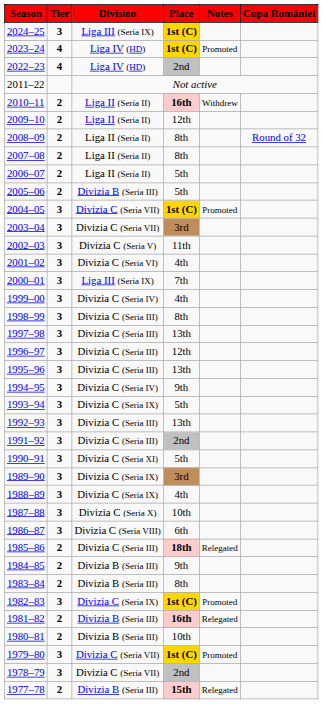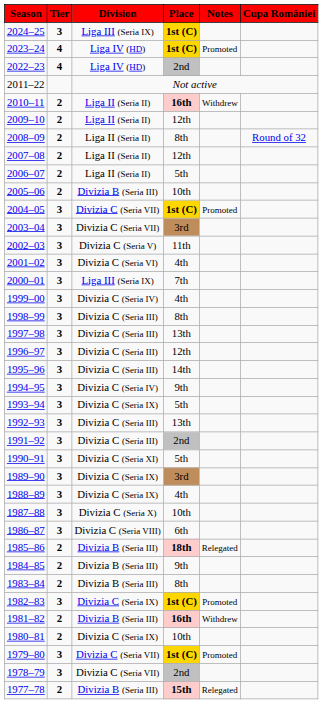 <table class="wikitable" style="text-align:center; font-size:90%">
 <tr>
 <th style="background:#FF0000;color:#000000;border:1px solid #000000;">Season</th>
 <th style="background:#FF0000;color:#000000;border:1px solid #000000;">Tier</th>
 <th style="background:#FF0000;color:#000000;border:1px solid #000000;">Division</th>
 <th style="background:#FF0000;color:#000000;border:1px solid #000000;">Place</th>
 <th style="background:#FF0000;color:#000000;border:1px solid #000000;">Notes</th>
 <th style="background:#FF0000;color:#000000;border:1px solid #000000;">Cupa României</th>
 </tr>
 <tr>
 <td><a href='#'>2024–25</a></td>
 <td><strong>3</strong></td>
 <td><a href='#'>Liga III</a> <small>(Seria IX)</small></td>
 <td align=center bgcolor=gold><strong>1st (C)</strong></td>
 <td></td>
 <td></td>
 </tr>
 <tr>
 <td><a href='#'>2023–24</a></td>
 <td><strong>4</strong></td>
 <td><a href='#'>Liga IV</a> <small>(<a href='#'>HD</a>)</small></td>
 <td align=center bgcolor=gold><strong>1st (C)</strong></td>
 <td><small>Promoted</small></td>
 <td></td>
 </tr>
 <tr>
 <td><a href='#'>2022–23</a></td>
 <td><strong>4</strong></td>
 <td><a href='#'>Liga IV</a> <small>(<a href='#'>HD</a>)</small></td>
 <td align=center bgcolor=silver>2nd</td>
 <td></td>
 <td></td>
 </tr>
 <tr>
 <td>2011–22</td>
 <td></td>
 <td align=center colspan=6><em>Not active</em></td>
 </tr>
 <tr>
 <td><a href='#'>2010–11</a></td>
 <td><strong>2</strong></td>
 <td><a href='#'>Liga II</a> <small>(Seria II)</small></td>
 <td align=center bgcolor=#FFCCCC><strong>16th</strong></td>
 <td><small>Withdrew</small></td>
 <td></td>
 </tr>
 <tr>
 <td><a href='#'>2009–10</a></td>
 <td><strong>2</strong></td>
 <td><a href='#'>Liga II</a> <small>(Seria II)</small></td>
 <td>12th</td>
 <td></td>
 <td></td>
 </tr>
 <tr>
 <td><a href='#'>2008–09</a></td>
 <td><strong>2</strong></td>
 <td>Liga II <small>(Seria II)</small></td>
 <td>8th</td>
 <td></td>
 <td><a href='#'>Round of 32</a></td>
 </tr>
 <tr>
 <td><a href='#'>2007–08</a></td>
 <td><strong>2</strong></td>
 <td>Liga II <small>(Seria II)</small></td>
-<td>8th</td>
+<td>12th</td>
 <td></td>
 <td></td>
 </tr>
 <tr>
 <td><a href='#'>2006–07</a></td>
 <td><strong>2</strong></td>
 <td>Liga II <small>(Seria II)</small></td>
 <td>5th</td>
 <td></td>
 <td></td>
 </tr>
 <tr>
 <td><a href='#'>2005–06</a></td>
 <td><strong>2</strong></td>
 <td><a href='#'>Divizia B</a> <small>(Seria III)</small></td>
-<td>5th</td>
+<td>10th</td>
 <td></td>
 <td></td>
 </tr>
 <tr>
 <td><a href='#'>2004–05</a></td>
 <td><strong>3</strong></td>
 <td><a href='#'>Divizia C</a> <small>(Seria VII)</small></td>
 <td align=center bgcolor=gold><strong>1st (C)</strong></td>
 <td><small>Promoted</small></td>
 <td></td>
 </tr>
 <tr>
 <td><a href='#'>2003–04</a></td>
 <td><strong>3</strong></td>
 <td>Divizia C <small>(Seria VII)</small></td>
 <td align=center bgcolor=#BF8D5B>3rd</td>
 <td></td>
 <td></td>
 </tr>
 <tr>
 <td><a href='#'>2002–03</a></td>
 <td><strong>3</strong></td>
 <td>Divizia C <small>(Seria V)</small></td>
 <td>11th</td>
 <td></td>
 <td></td>
 </tr>
 <tr>
 <td><a href='#'>2001–02</a></td>
 <td><strong>3</strong></td>
 <td>Divizia C <small>(Seria VI)</small></td>
 <td>4th</td>
 <td></td>
 <td></td>
 </tr>
 <tr>
 <td><a href='#'>2000–01</a></td>
 <td><strong>3</strong></td>
 <td><a href='#'>Liga III</a> <small>(Seria IX)</small></td>
 <td>7th</td>
 <td></td>
 <td></td>
 </tr>
 <tr>
 <td><a href='#'>1999–00</a></td>
 <td><strong>3</strong></td>
 <td>Divizia C <small>(Seria IV)</small></td>
 <td>4th</td>
 <td></td>
 <td></td>
 </tr>
 <tr>
 <td><a href='#'>1998–99</a></td>
 <td><strong>3</strong></td>
 <td>Divizia C <small>(Seria III)</small></td>
 <td>8th</td>
 <td></td>
 <td></td>
 </tr>
 <tr>
 <td><a href='#'>1997–98</a></td>
 <td><strong>3</strong></td>
 <td>Divizia C <small>(Seria III)</small></td>
 <td>13th</td>
 <td></td>
 <td></td>
 </tr>
 <tr>
 <td><a href='#'>1996–97</a></td>
 <td><strong>3</strong></td>
 <td>Divizia C <small>(Seria III)</small></td>
 <td>12th</td>
 <td></td>
 <td></td>
 </tr>
 <tr>
 <td><a href='#'>1995–96</a></td>
 <td><strong>3</strong></td>
 <td>Divizia C <small>(Seria III)</small></td>
-<td>13th</td>
+<td>14th</td>
 <td></td>
 <td></td>
 </tr>
 <tr>
 <td><a href='#'>1994–95</a></td>
 <td><strong>3</strong></td>
 <td>Divizia C <small>(Seria IV)</small></td>
 <td>9th</td>
 <td></td>
 <td></td>
 </tr>
 <tr>
 <td><a href='#'>1993–94</a></td>
 <td><strong>3</strong></td>
 <td>Divizia C <small>(Seria IX)</small></td>
 <td>5th</td>
 <td></td>
 <td></td>
 </tr>
 <tr>
 <td><a href='#'>1992–93</a></td>
 <td><strong>3</strong></td>
 <td>Divizia C <small>(Seria III)</small></td>
 <td>13th</td>
 <td></td>
 <td></td>
 </tr>
 <tr>
 <td><a href='#'>1991–92</a></td>
 <td><strong>3</strong></td>
 <td>Divizia C <small>(Seria III)</small></td>
 <td align=center bgcolor=silver>2nd</td>
 <td></td>
 <td></td>
 </tr>
 <tr>
 <td><a href='#'>1990–91</a></td>
 <td><strong>3</strong></td>
 <td>Divizia C <small>(Seria XI)</small></td>
 <td>5th</td>
 <td></td>
 <td></td>
 </tr>
 <tr>
 <td><a href='#'>1989–90</a></td>
 <td><strong>3</strong></td>
 <td>Divizia C <small>(Seria IX)</small></td>
 <td align=center bgcolor=#BF8D5B>3rd</td>
 <td></td>
 <td></td>
 </tr>
 <tr>
 <td><a href='#'>1988–89</a></td>
 <td><strong>3</strong></td>
 <td>Divizia C <small>(Seria IX)</small></td>
 <td>4th</td>
 <td></td>
 <td></td>
 </tr>
 <tr>
 <td><a href='#'>1987–88</a></td>
 <td><strong>3</strong></td>
 <td>Divizia C <small>(Seria X)</small></td>
 <td>10th</td>
 <td></td>
 <td></td>
 </tr>
 <tr>
 <td><a href='#'>1986–87</a></td>
 <td><strong>3</strong></td>
 <td>Divizia C <small>(Seria VIII)</small></td>
 <td>6th</td>
 <td></td>
 <td></td>
 </tr>
 <tr>
 <td><a href='#'>1985–86</a></td>
 <td><strong>2</strong></td>
-<td>Divizia C <small>(Seria III)</small></td>
+<td><a href='#'>Divizia B</a> <small>(Seria III)</small></td>
 <td align=center bgcolor=#FFCCCC><strong>18th</strong></td>
 <td><small>Relegated</small></td>
 <td></td>
 </tr>
 <tr>
 <td><a href='#'>1984–85</a></td>
 <td><strong>2</strong></td>
 <td>Divizia B <small>(Seria III)</small></td>
 <td>9th</td>
 <td></td>
 <td></td>
 </tr>
 <tr>
 <td><a href='#'>1983–84</a></td>
 <td><strong>2</strong></td>
 <td>Divizia B <small>(Seria III)</small></td>
 <td>8th</td>
 <td></td>
 <td></td>
 </tr>
 <tr>
 <td><a href='#'>1982–83</a></td>
 <td><strong>3</strong></td>
 <td><a href='#'>Divizia C</a> <small>(Seria IX)</small></td>
 <td align=center bgcolor=gold><strong>1st (C)</strong></td>
 <td><small>Promoted</small></td>
 <td></td>
 </tr>
 <tr>
 <td><a href='#'>1981–82</a></td>
 <td><strong>2</strong></td>
 <td><a href='#'>Divizia B</a> <small>(Seria III)</small></td>
 <td align=center bgcolor=#FFCCCC><strong>16th</strong></td>
-<td><small>Relegated</small></td>
+<td><small>Withdrew</small></td>
 <td></td>
 </tr>
 <tr>
 <td><a href='#'>1980–81</a></td>
 <td><strong>2</strong></td>
-<td>Divizia B <small>(Seria III)</small></td>
+<td>Divizia C <small>(Seria IX)</small></td>
 <td>10th</td>
 <td></td>
 <td></td>
 </tr>
 <tr>
 <td><a href='#'>1979–80</a></td>
 <td><strong>3</strong></td>
 <td><a href='#'>Divizia C</a> <small>(Seria VII)</small></td>
 <td align=center bgcolor=gold><strong>1st (C)</strong></td>
 <td><small>Promoted</small></td>
 <td></td>
 </tr>
 <tr>
 <td><a href='#'>1978–79</a></td>
 <td><strong>3</strong></td>
 <td>Divizia C <small>(Seria VII)</small></td>
 <td align=center bgcolor=silver>2nd</td>
 <td></td>
 <td></td>
 </tr>
 <tr>
 <td><a href='#'>1977–78</a></td>
 <td><strong>2</strong></td>
 <td><a href='#'>Divizia B</a> <small>(Seria III)</small></td>
 <td align=center bgcolor=#FFCCCC><strong>15th</strong></td>
 <td><small>Relegated</small></td>
 <td></td>
 </tr>
 </table>
